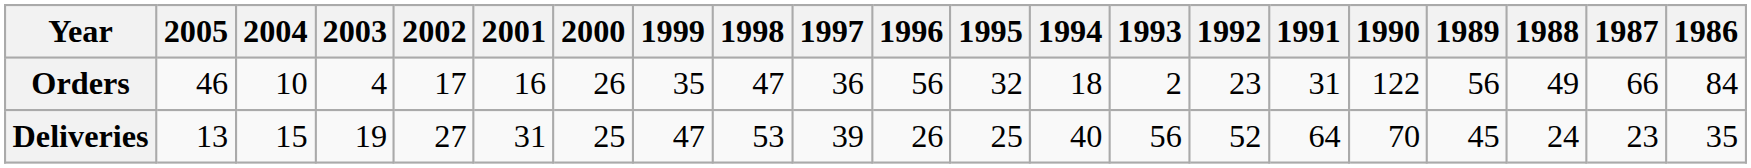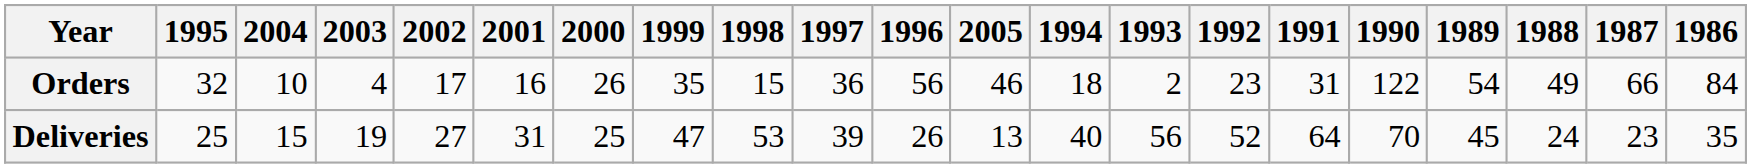 <table class="wikitable" style="text-align:right; font-size:96%;">
 <tr>
 <th>Year</th>
-<th>2005</th>
+<th>1995</th>
 <th>2004</th>
 <th>2003</th>
 <th>2002</th>
 <th>2001</th>
 <th>2000</th>
 <th>1999</th>
 <th>1998</th>
 <th>1997</th>
 <th>1996</th>
-<th>1995</th>
+<th>2005</th>
 <th>1994</th>
 <th>1993</th>
 <th>1992</th>
 <th>1991</th>
 <th>1990</th>
 <th>1989</th>
 <th>1988</th>
 <th>1987</th>
 <th>1986</th>
 </tr>
 <tr>
 <th>Orders</th>
-<td>46</td>
+<td>32</td>
 <td>10</td>
 <td>4</td>
 <td>17</td>
 <td>16</td>
 <td>26</td>
 <td>35</td>
-<td>47</td>
+<td>15</td>
 <td>36</td>
 <td>56</td>
-<td>32</td>
+<td>46</td>
 <td>18</td>
 <td>2</td>
 <td>23</td>
 <td>31</td>
 <td>122</td>
-<td>56</td>
+<td>54</td>
 <td>49</td>
 <td>66</td>
 <td>84</td>
 </tr>
 <tr>
 <th>Deliveries</th>
-<td>13</td>
+<td>25</td>
 <td>15</td>
 <td>19</td>
 <td>27</td>
 <td>31</td>
 <td>25</td>
 <td>47</td>
 <td>53</td>
 <td>39</td>
 <td>26</td>
-<td>25</td>
+<td>13</td>
 <td>40</td>
 <td>56</td>
 <td>52</td>
 <td>64</td>
 <td>70</td>
 <td>45</td>
 <td>24</td>
 <td>23</td>
 <td>35</td>
 </tr>
 </table>
